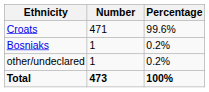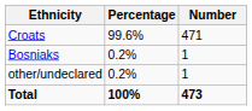 <table class="wikitable">
 <tr>
 <th width="100px">Ethnicity</th>
+<th width="80px">Percentage</th>
 <th width="80px">Number</th>
-<th width="80px">Percentage</th>
 </tr>
 <tr>
 <td><a href='#'>Croats</a></td>
+<td>99.6%</td>
 <td>471</td>
-<td>99.6%</td>
 </tr>
 <tr>
 <td><a href='#'>Bosniaks</a></td>
+<td>0.2%</td>
 <td>1</td>
-<td>0.2%</td>
 </tr>
 <tr>
 <td>other/undeclared</td>
+<td>0.2%</td>
 <td>1</td>
-<td>0.2%</td>
 </tr>
 <tr>
 <td><strong>Total</strong></td>
+<td><strong>100%</strong></td>
 <td><strong>473</strong></td>
-<td><strong>100%</strong></td>
 </tr>
 </table>
